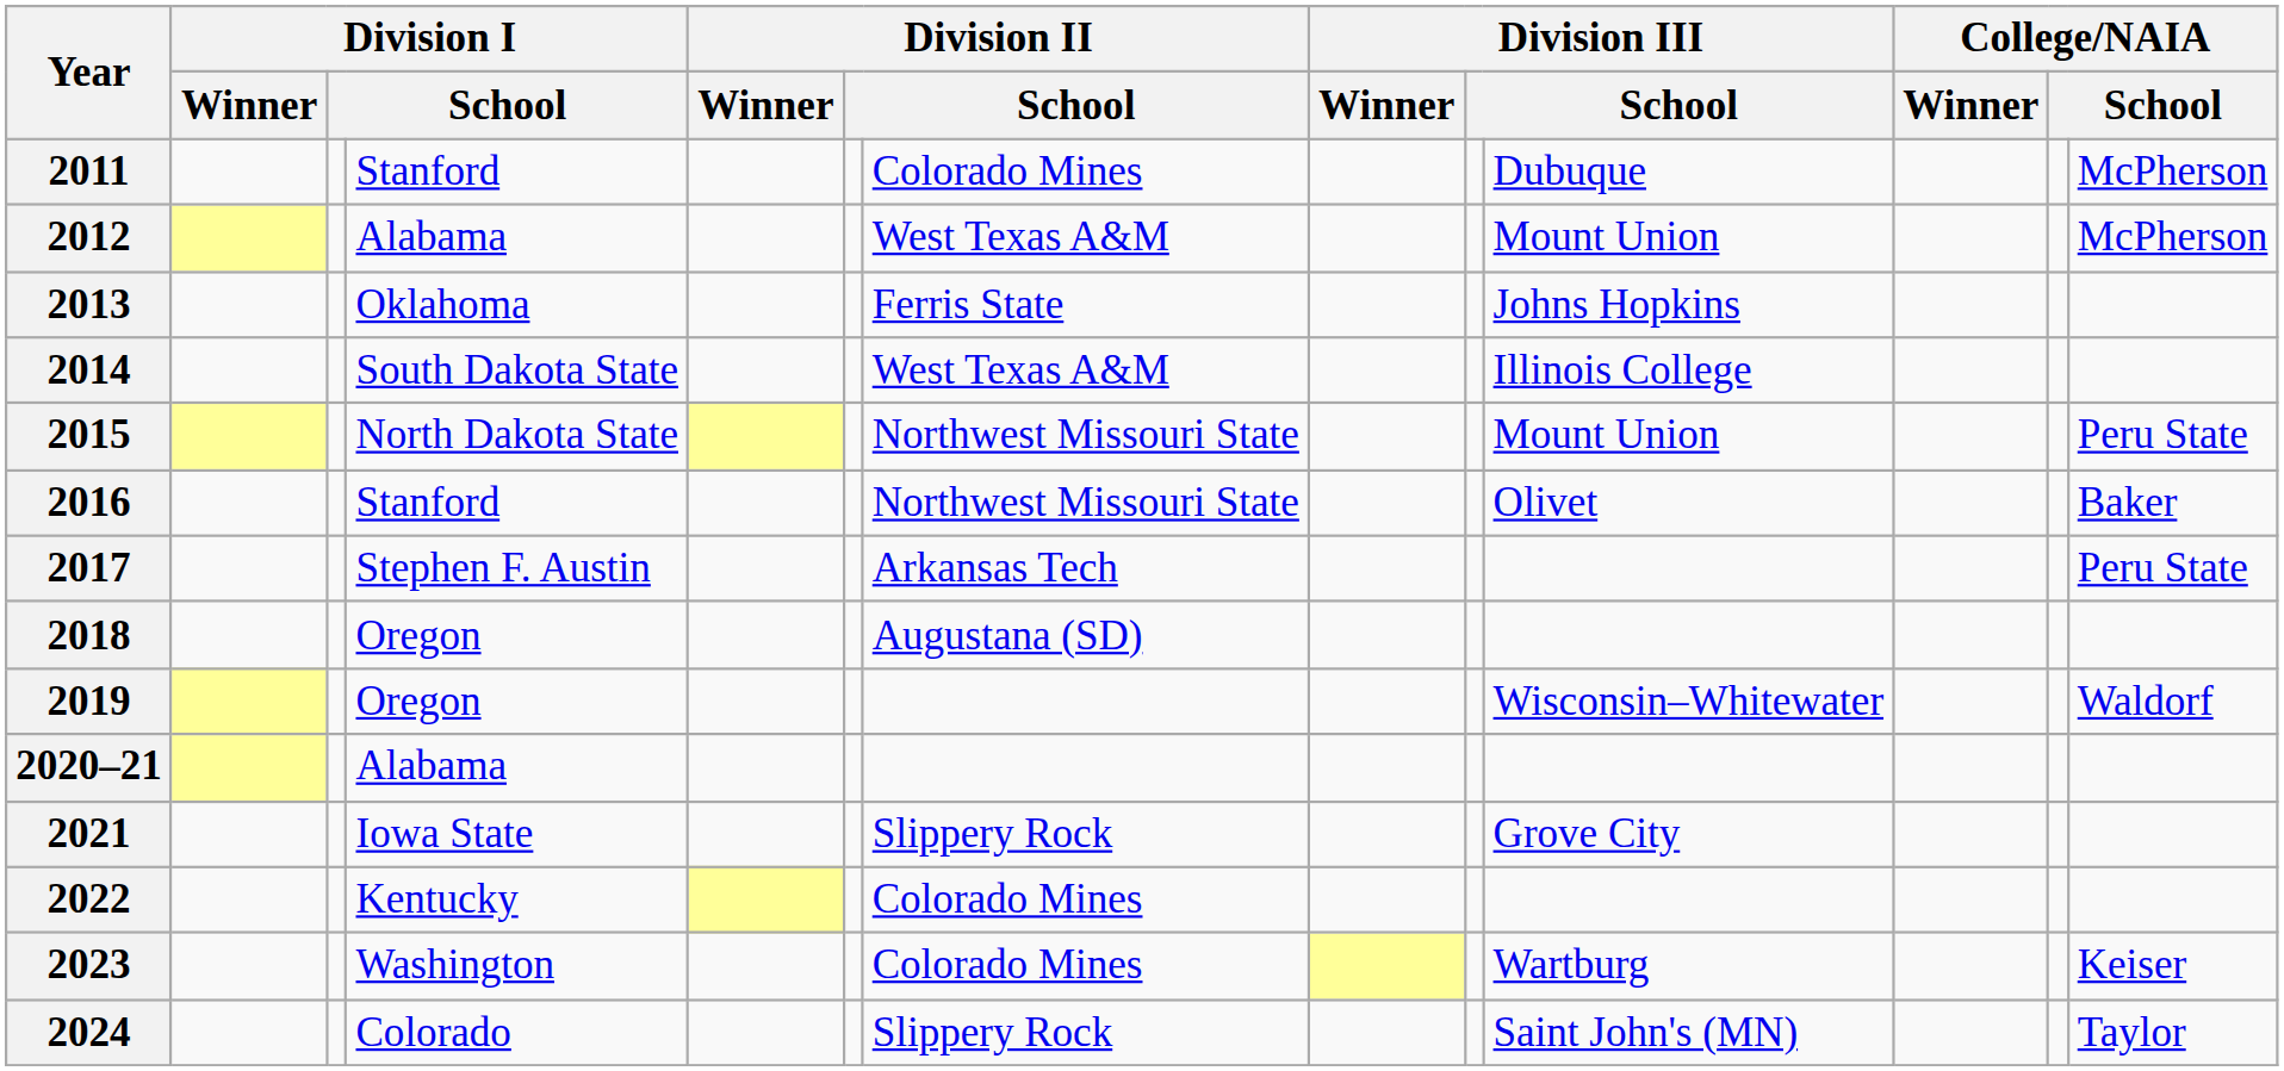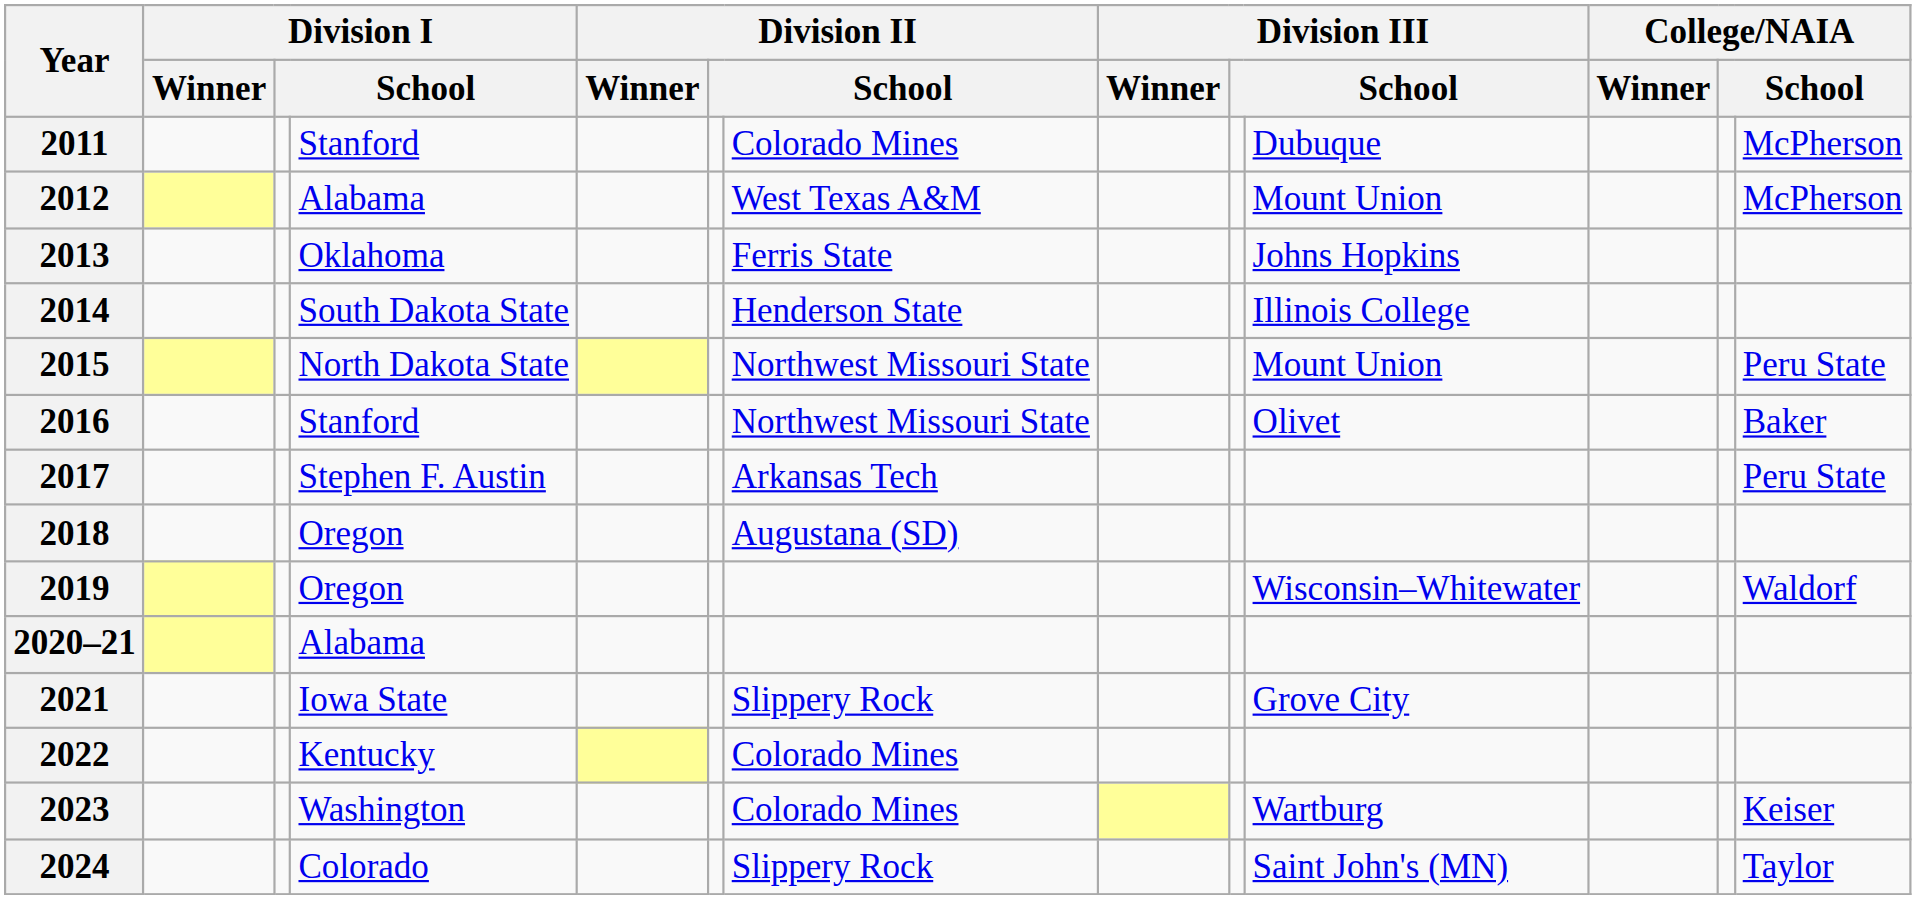 <table class="wikitable sortable">
 <tr>
 <th scope="col" rowspan=2>Year</th>
 <th scope="colgroup" colspan=3>Division I</th>
 <th scope="colgroup" colspan=3>Division II</th>
 <th scope="colgroup" colspan=3>Division III</th>
 <th scope="colgroup" colspan=3>College/NAIA</th>
 </tr>
 <tr>
 <th scope="col">Winner</th>
 <th scope="col" colspan=2>School</th>
 <th scope="col">Winner</th>
 <th scope="col" colspan=2>School</th>
 <th scope="col">Winner</th>
 <th scope="col" colspan=2>School</th>
 <th scope="col">Winner</th>
 <th scope="col" colspan=2>School</th>
 </tr>
 <tr>
 <th scope="row">2011</th>
 <td></td>
 <td style=></td>
 <td><a href='#'>Stanford</a></td>
 <td></td>
 <td style=></td>
 <td><a href='#'>Colorado Mines</a></td>
 <td></td>
 <td style=></td>
 <td><a href='#'>Dubuque</a></td>
 <td></td>
 <td style=></td>
 <td><a href='#'>McPherson</a></td>
 </tr>
 <tr>
 <th scope="row">2012</th>
 <td bgcolor=#FFFF99></td>
 <td style=></td>
 <td><a href='#'>Alabama</a></td>
 <td></td>
 <td style=></td>
 <td><a href='#'>West Texas A&M</a></td>
 <td></td>
 <td style=></td>
 <td><a href='#'>Mount Union</a></td>
 <td></td>
 <td style=></td>
 <td><a href='#'>McPherson</a></td>
 </tr>
 <tr>
 <th scope="row">2013</th>
 <td></td>
 <td style=></td>
 <td><a href='#'>Oklahoma</a></td>
 <td></td>
 <td style=></td>
 <td><a href='#'>Ferris State</a></td>
 <td></td>
 <td style=></td>
 <td><a href='#'>Johns Hopkins</a></td>
 <td></td>
 <td></td>
 <td></td>
 </tr>
 <tr>
 <th scope="row">2014</th>
 <td></td>
 <td style=></td>
 <td><a href='#'>South Dakota State</a></td>
 <td></td>
 <td style=></td>
-<td><a href='#'>West Texas A&M</a></td>
+<td><a href='#'>Henderson State</a></td>
 <td></td>
 <td style=></td>
 <td><a href='#'>Illinois College</a></td>
 <td></td>
 <td style=></td>
 <td></td>
 </tr>
 <tr>
 <th scope="row">2015</th>
 <td bgcolor=#FFFF99></td>
 <td style=></td>
 <td><a href='#'>North Dakota State</a></td>
 <td bgcolor=#FFFF99></td>
 <td style=></td>
 <td><a href='#'>Northwest Missouri State</a></td>
 <td></td>
 <td style=></td>
 <td><a href='#'>Mount Union</a></td>
 <td></td>
 <td style=></td>
 <td><a href='#'>Peru State</a></td>
 </tr>
 <tr>
 <th scope="row">2016</th>
 <td></td>
 <td style=></td>
 <td><a href='#'>Stanford</a></td>
 <td></td>
 <td style=></td>
 <td><a href='#'>Northwest Missouri State</a></td>
 <td></td>
 <td style=></td>
 <td><a href='#'>Olivet</a></td>
 <td></td>
 <td style=></td>
 <td><a href='#'>Baker</a></td>
 </tr>
 <tr>
 <th scope="row">2017</th>
 <td></td>
 <td style=></td>
 <td><a href='#'>Stephen F. Austin</a></td>
 <td></td>
 <td style=></td>
 <td><a href='#'>Arkansas Tech</a></td>
 <td></td>
 <td style=></td>
 <td></td>
 <td></td>
 <td style=></td>
 <td><a href='#'>Peru State</a></td>
 </tr>
 <tr>
 <th scope="row">2018</th>
 <td></td>
 <td style=></td>
 <td><a href='#'>Oregon</a></td>
 <td></td>
 <td style=></td>
 <td><a href='#'>Augustana (SD)</a></td>
 <td></td>
 <td style=></td>
 <td></td>
 <td></td>
 <td style=></td>
 <td></td>
 </tr>
 <tr>
 <th scope="row">2019</th>
 <td bgcolor=#FFFF99></td>
 <td style=></td>
 <td><a href='#'>Oregon</a></td>
 <td></td>
 <td style=></td>
 <td></td>
 <td></td>
 <td style=></td>
 <td><a href='#'>Wisconsin–Whitewater</a></td>
 <td></td>
 <td style=></td>
 <td><a href='#'>Waldorf</a></td>
 </tr>
 <tr>
 <th scope="row">2020–21</th>
 <td bgcolor=#FFFF99></td>
 <td style=></td>
 <td><a href='#'>Alabama</a></td>
 <td></td>
 <td style=></td>
 <td></td>
 <td></td>
 <td style=></td>
 <td></td>
 <td></td>
 <td style=></td>
 <td></td>
 </tr>
 <tr>
 <th scope="row">2021</th>
 <td></td>
 <td style=></td>
 <td><a href='#'>Iowa State</a></td>
 <td></td>
 <td style=></td>
 <td><a href='#'>Slippery Rock</a></td>
 <td></td>
 <td style=></td>
 <td><a href='#'>Grove City</a></td>
 <td></td>
 <td style=></td>
 <td></td>
 </tr>
 <tr>
 <th scope="row">2022</th>
 <td></td>
 <td style=></td>
 <td><a href='#'>Kentucky</a></td>
 <td bgcolor=#FFFF99></td>
 <td style=></td>
 <td><a href='#'>Colorado Mines</a></td>
 <td></td>
 <td style=></td>
 <td></td>
 <td></td>
 <td style=></td>
 <td></td>
 </tr>
 <tr>
 <th scope="row">2023</th>
 <td></td>
 <td style=></td>
 <td><a href='#'>Washington</a></td>
 <td></td>
 <td style=></td>
 <td><a href='#'>Colorado Mines</a></td>
 <td bgcolor=#FFFF99></td>
 <td style=></td>
 <td><a href='#'>Wartburg</a></td>
 <td></td>
 <td style=></td>
 <td><a href='#'>Keiser</a></td>
 </tr>
 <tr>
 <th scope="row">2024</th>
 <td></td>
 <td style=></td>
 <td><a href='#'>Colorado</a></td>
 <td></td>
 <td style=></td>
 <td><a href='#'>Slippery Rock</a></td>
 <td></td>
 <td style=></td>
 <td><a href='#'>Saint John's (MN)</a></td>
 <td></td>
 <td style=></td>
 <td><a href='#'>Taylor</a></td>
 </tr>
 </table>
